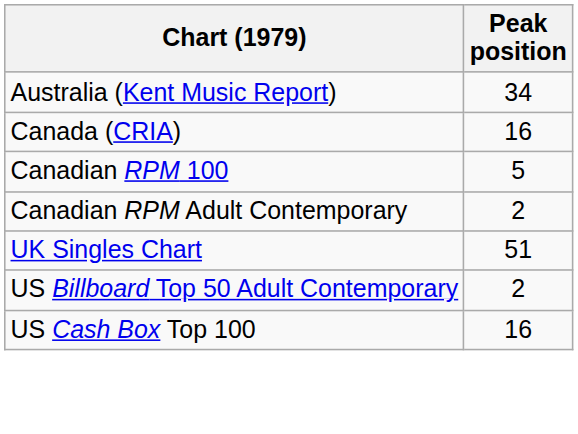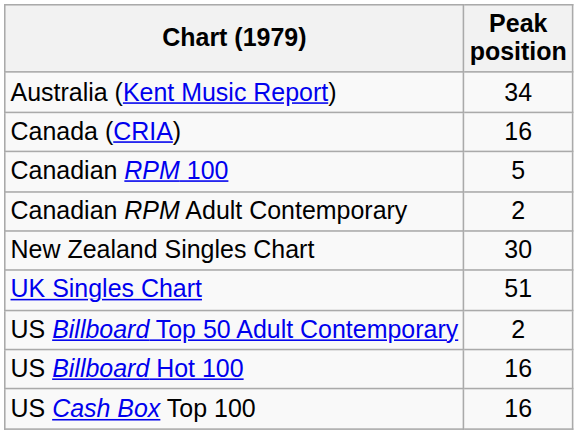 <table class="wikitable sortable">
 <tr>
 <th>Chart (1979)</th>
 <th>Peak<br>position</th>
 </tr>
 <tr>
 <td>Australia (<a href='#'>Kent Music Report</a>)</td>
 <td style="text-align:center;">34</td>
 </tr>
 <tr>
 <td>Canada (<a href='#'>CRIA</a>)</td>
 <td style="text-align:center;">16</td>
 </tr>
 <tr>
 <td>Canadian <a href='#'><em>RPM</em> 100</a></td>
 <td style="text-align:center;">5</td>
 </tr>
 <tr>
 <td>Canadian <em>RPM</em> Adult Contemporary</td>
 <td style="text-align:center;">2</td>
 </tr>
 <tr>
+<td align="left">New Zealand Singles Chart</td>
+<td style="text-align:center;">30</td>
+</tr>
+<tr>
 <td><a href='#'>UK Singles Chart</a></td>
 <td style="text-align:center;">51</td>
 </tr>
 <tr>
 <td>US <a href='#'><em>Billboard</em> Top 50 Adult Contemporary</a></td>
 <td style="text-align:center;">2</td>
 </tr>
 <tr>
+<td>US <a href='#'><em>Billboard</em> Hot 100</a></td>
+<td style="text-align:center;">16</td>
+</tr>
+<tr>
 <td>US <em><a href='#'>Cash Box</a></em> Top 100</td>
 <td style="text-align:center;">16</td>
 </tr>
 </table>
